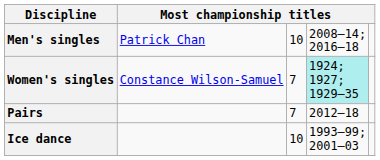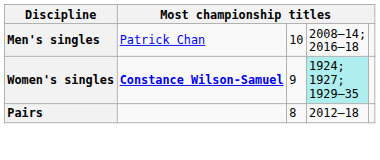 <table class="wikitable unsortable" style="text-align:left">
 <tr>
 <th scope="col">Discipline</th>
 <th colspan="4" scope="col">Most championship titles</th>
 </tr>
 <tr>
 <th scope="row" style="text-align:left">Men's singles</th>
 <td><a href='#'>Patrick Chan</a></td>
 <td>10</td>
 <td>2008–14;<br>2016–18</td>
 <td></td>
 </tr>
 <tr>
 <th scope="row" style="text-align:left">Women's singles</th>
-<td><a href='#'>Constance Wilson-Samuel</a></td>
-<td>7</td>
+<td><strong><a href='#'>Constance Wilson-Samuel</a></strong></td>
+<td>9</td>
 <td style="background: paleturquoise;">1924;<br>1927;<br>1929–35</td>
 <td></td>
 </tr>
 <tr>
 <th scope="row" style="text-align:left">Pairs</th>
 <td></td>
-<td>7</td>
+<td>8</td>
 <td>2012–18</td>
 <td></td>
 </tr>
-<tr>
-<th scope="row" style="text-align:left">Ice dance</th>
-<td></td>
-<td>10</td>
-<td>1993–99;<br>2001–03</td>
-<td></td>
-</tr>
 </table>
